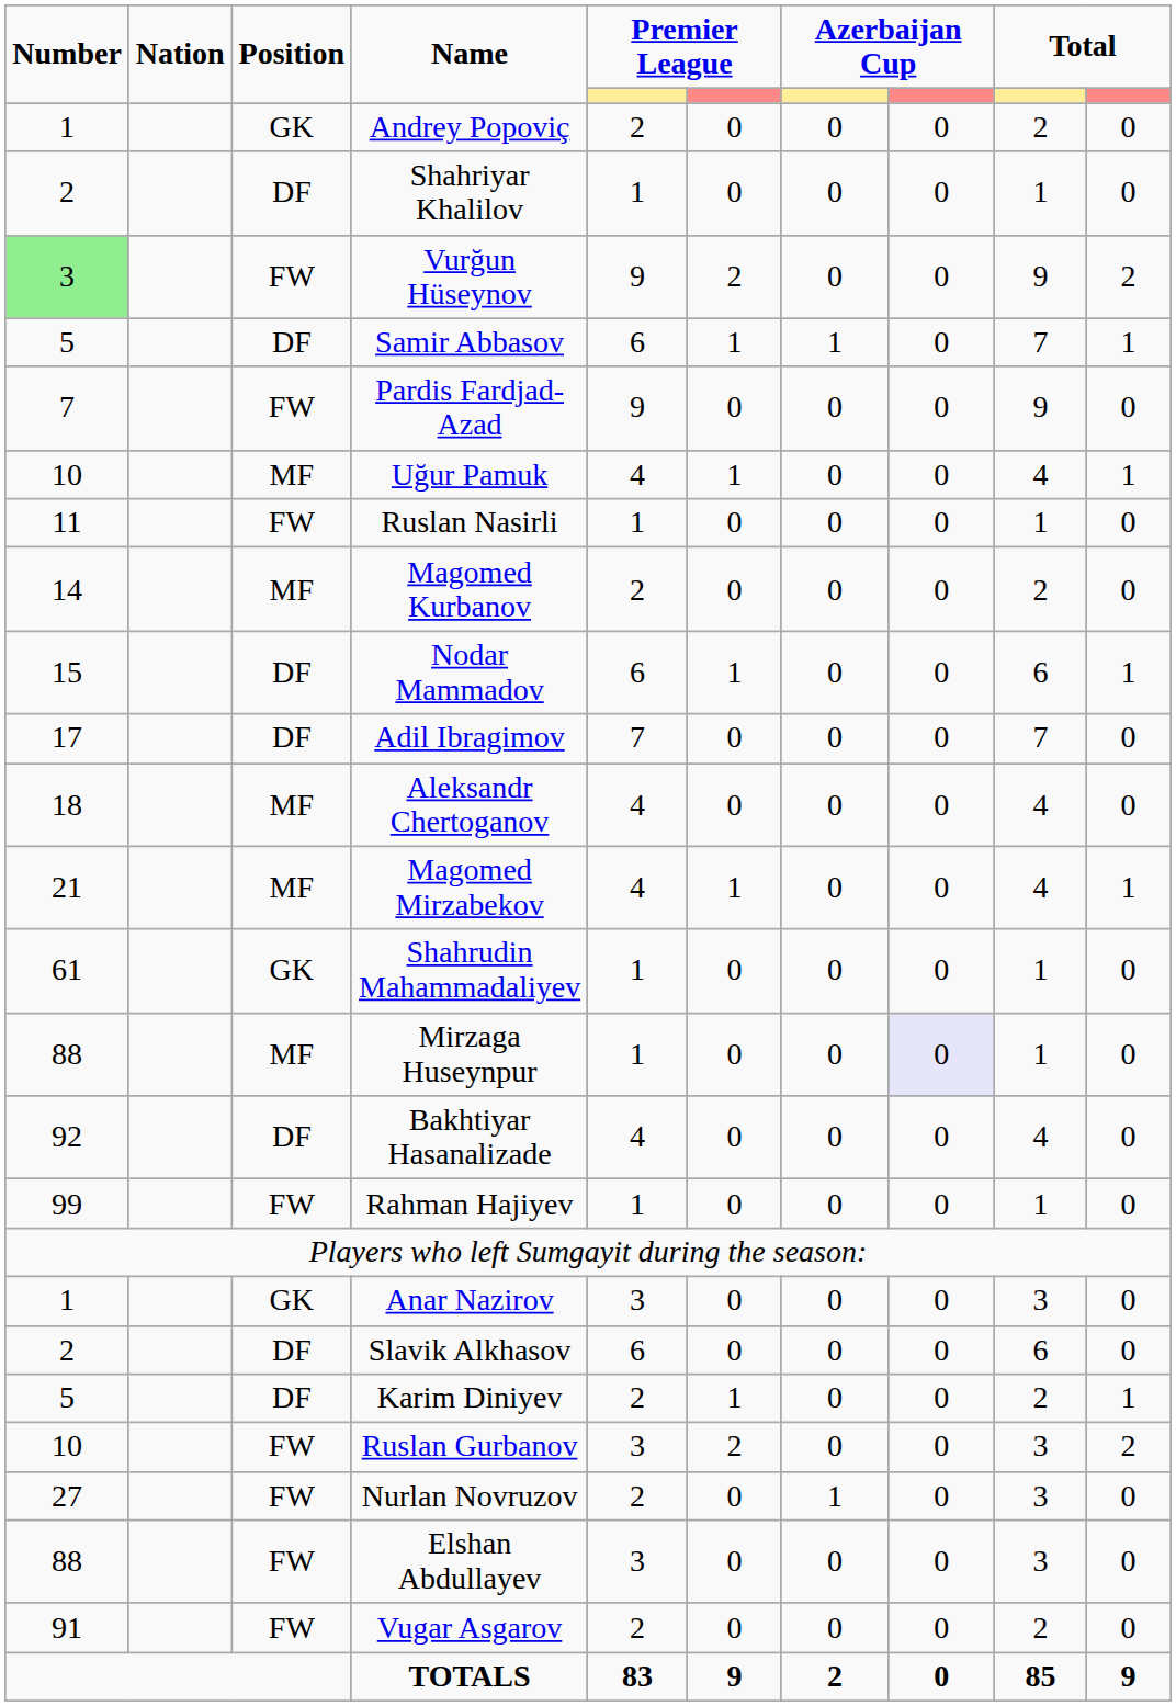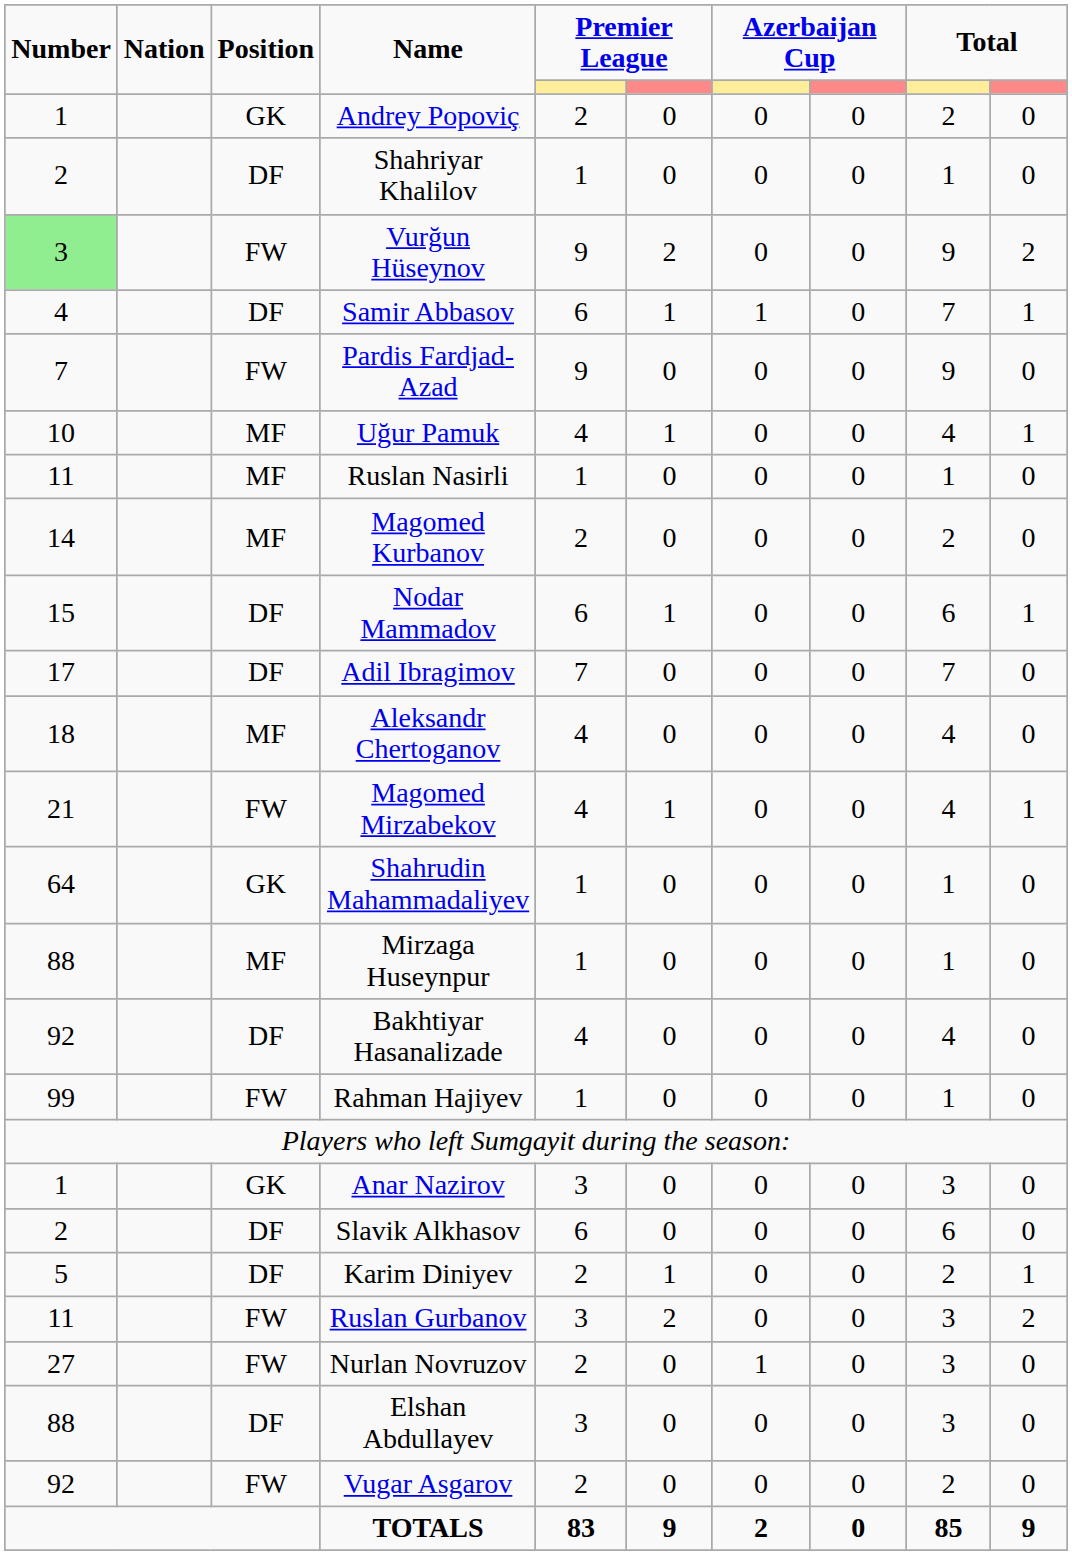 <table class="wikitable" style="text-align:center;">
 <tr>
 <td rowspan="2"  style="width:5%; text-align:center;"><strong>Number</strong></td>
 <td rowspan="2"  style="width:5%; text-align:center;"><strong>Nation</strong></td>
 <td rowspan="2"  style="width:5%; text-align:center;"><strong>Position</strong></td>
 <td rowspan="2"  style="width:20%; text-align:center;"><strong>Name</strong></td>
 <td colspan="2" style="text-align:center;"><strong><a href='#'>Premier League</a></strong></td>
 <td colspan="2" style="text-align:center;"><strong><a href='#'>Azerbaijan Cup</a></strong></td>
 <td colspan="2" style="text-align:center;"><strong>Total</strong></td>
 </tr>
 <tr>
 <th style="width:60px; background:#fe9;"></th>
 <th style="width:60px; background:#ff8888;"></th>
 <th style="width:60px; background:#fe9;"></th>
 <th style="width:60px; background:#ff8888;"></th>
 <th style="width:60px; background:#fe9;"></th>
 <th style="width:60px; background:#ff8888;"></th>
 </tr>
 <tr>
 <td>1</td>
 <td></td>
 <td>GK</td>
 <td><a href='#'>Andrey Popoviç</a></td>
 <td>2</td>
 <td>0</td>
 <td>0</td>
 <td>0</td>
 <td>2</td>
 <td>0</td>
 </tr>
 <tr>
 <td>2</td>
 <td></td>
 <td>DF</td>
 <td>Shahriyar Khalilov</td>
 <td>1</td>
 <td>0</td>
 <td>0</td>
 <td>0</td>
 <td>1</td>
 <td>0</td>
 </tr>
 <tr>
 <td style="background: lightgreen;">3</td>
 <td></td>
 <td>FW</td>
 <td><a href='#'>Vurğun Hüseynov</a></td>
 <td>9</td>
 <td>2</td>
 <td>0</td>
 <td>0</td>
 <td>9</td>
 <td>2</td>
 </tr>
 <tr>
-<td>5</td>
+<td>4</td>
 <td></td>
 <td>DF</td>
 <td><a href='#'>Samir Abbasov</a></td>
 <td>6</td>
 <td>1</td>
 <td>1</td>
 <td>0</td>
 <td>7</td>
 <td>1</td>
 </tr>
 <tr>
 <td>7</td>
 <td></td>
 <td>FW</td>
 <td><a href='#'>Pardis Fardjad-Azad</a></td>
 <td>9</td>
 <td>0</td>
 <td>0</td>
 <td>0</td>
 <td>9</td>
 <td>0</td>
 </tr>
 <tr>
 <td>10</td>
 <td></td>
 <td>MF</td>
 <td><a href='#'>Uğur Pamuk</a></td>
 <td>4</td>
 <td>1</td>
 <td>0</td>
 <td>0</td>
 <td>4</td>
 <td>1</td>
 </tr>
 <tr>
 <td>11</td>
 <td></td>
-<td>FW</td>
+<td>MF</td>
 <td>Ruslan Nasirli</td>
 <td>1</td>
 <td>0</td>
 <td>0</td>
 <td>0</td>
 <td>1</td>
 <td>0</td>
 </tr>
 <tr>
 <td>14</td>
 <td></td>
 <td>MF</td>
 <td><a href='#'>Magomed Kurbanov</a></td>
 <td>2</td>
 <td>0</td>
 <td>0</td>
 <td>0</td>
 <td>2</td>
 <td>0</td>
 </tr>
 <tr>
 <td>15</td>
 <td></td>
 <td>DF</td>
 <td><a href='#'>Nodar Mammadov</a></td>
 <td>6</td>
 <td>1</td>
 <td>0</td>
 <td>0</td>
 <td>6</td>
 <td>1</td>
 </tr>
 <tr>
 <td>17</td>
 <td></td>
 <td>DF</td>
 <td><a href='#'>Adil Ibragimov</a></td>
 <td>7</td>
 <td>0</td>
 <td>0</td>
 <td>0</td>
 <td>7</td>
 <td>0</td>
 </tr>
 <tr>
 <td>18</td>
 <td></td>
 <td>MF</td>
 <td><a href='#'>Aleksandr Chertoganov</a></td>
 <td>4</td>
 <td>0</td>
 <td>0</td>
 <td>0</td>
 <td>4</td>
 <td>0</td>
 </tr>
 <tr>
 <td>21</td>
 <td></td>
-<td>MF</td>
+<td>FW</td>
 <td><a href='#'>Magomed Mirzabekov</a></td>
 <td>4</td>
 <td>1</td>
 <td>0</td>
 <td>0</td>
 <td>4</td>
 <td>1</td>
 </tr>
 <tr>
-<td>61</td>
+<td>64</td>
 <td></td>
 <td>GK</td>
 <td><a href='#'>Shahrudin Mahammadaliyev</a></td>
 <td>1</td>
 <td>0</td>
 <td>0</td>
 <td>0</td>
 <td>1</td>
 <td>0</td>
 </tr>
 <tr>
 <td>88</td>
 <td></td>
 <td>MF</td>
 <td>Mirzaga Huseynpur</td>
 <td>1</td>
 <td>0</td>
 <td>0</td>
-<td style="background: lavender;">0</td>
+<td>0</td>
 <td>1</td>
 <td>0</td>
 </tr>
 <tr>
 <td>92</td>
 <td></td>
 <td>DF</td>
 <td>Bakhtiyar Hasanalizade</td>
 <td>4</td>
 <td>0</td>
 <td>0</td>
 <td>0</td>
 <td>4</td>
 <td>0</td>
 </tr>
 <tr>
 <td>99</td>
 <td></td>
 <td>FW</td>
 <td>Rahman Hajiyev</td>
 <td>1</td>
 <td>0</td>
 <td>0</td>
 <td>0</td>
 <td>1</td>
 <td>0</td>
 </tr>
 <tr>
 <td colspan="14"><em>Players who left Sumgayit during the season:</em></td>
 </tr>
 <tr>
 <td>1</td>
 <td></td>
 <td>GK</td>
 <td><a href='#'>Anar Nazirov</a></td>
 <td>3</td>
 <td>0</td>
 <td>0</td>
 <td>0</td>
 <td>3</td>
 <td>0</td>
 </tr>
 <tr>
 <td>2</td>
 <td></td>
 <td>DF</td>
 <td>Slavik Alkhasov</td>
 <td>6</td>
 <td>0</td>
 <td>0</td>
 <td>0</td>
 <td>6</td>
 <td>0</td>
 </tr>
 <tr>
 <td>5</td>
 <td></td>
 <td>DF</td>
 <td>Karim Diniyev</td>
 <td>2</td>
 <td>1</td>
 <td>0</td>
 <td>0</td>
 <td>2</td>
 <td>1</td>
 </tr>
 <tr>
-<td>10</td>
+<td>11</td>
 <td></td>
 <td>FW</td>
 <td><a href='#'>Ruslan Gurbanov</a></td>
 <td>3</td>
 <td>2</td>
 <td>0</td>
 <td>0</td>
 <td>3</td>
 <td>2</td>
 </tr>
 <tr>
 <td>27</td>
 <td></td>
 <td>FW</td>
 <td>Nurlan Novruzov</td>
 <td>2</td>
 <td>0</td>
 <td>1</td>
 <td>0</td>
 <td>3</td>
 <td>0</td>
 </tr>
 <tr>
 <td>88</td>
 <td></td>
-<td>FW</td>
+<td>DF</td>
 <td>Elshan Abdullayev</td>
 <td>3</td>
 <td>0</td>
 <td>0</td>
 <td>0</td>
 <td>3</td>
 <td>0</td>
 </tr>
 <tr>
-<td>91</td>
+<td>92</td>
 <td></td>
 <td>FW</td>
 <td><a href='#'>Vugar Asgarov</a></td>
 <td>2</td>
 <td>0</td>
 <td>0</td>
 <td>0</td>
 <td>2</td>
 <td>0</td>
 </tr>
 <tr>
 <td colspan="3"></td>
 <td><strong>TOTALS</strong></td>
 <td><strong>83</strong></td>
 <td><strong>9</strong></td>
 <td><strong>2</strong></td>
 <td><strong>0</strong></td>
 <td><strong>85</strong></td>
 <td><strong>9</strong></td>
 </tr>
 </table>
